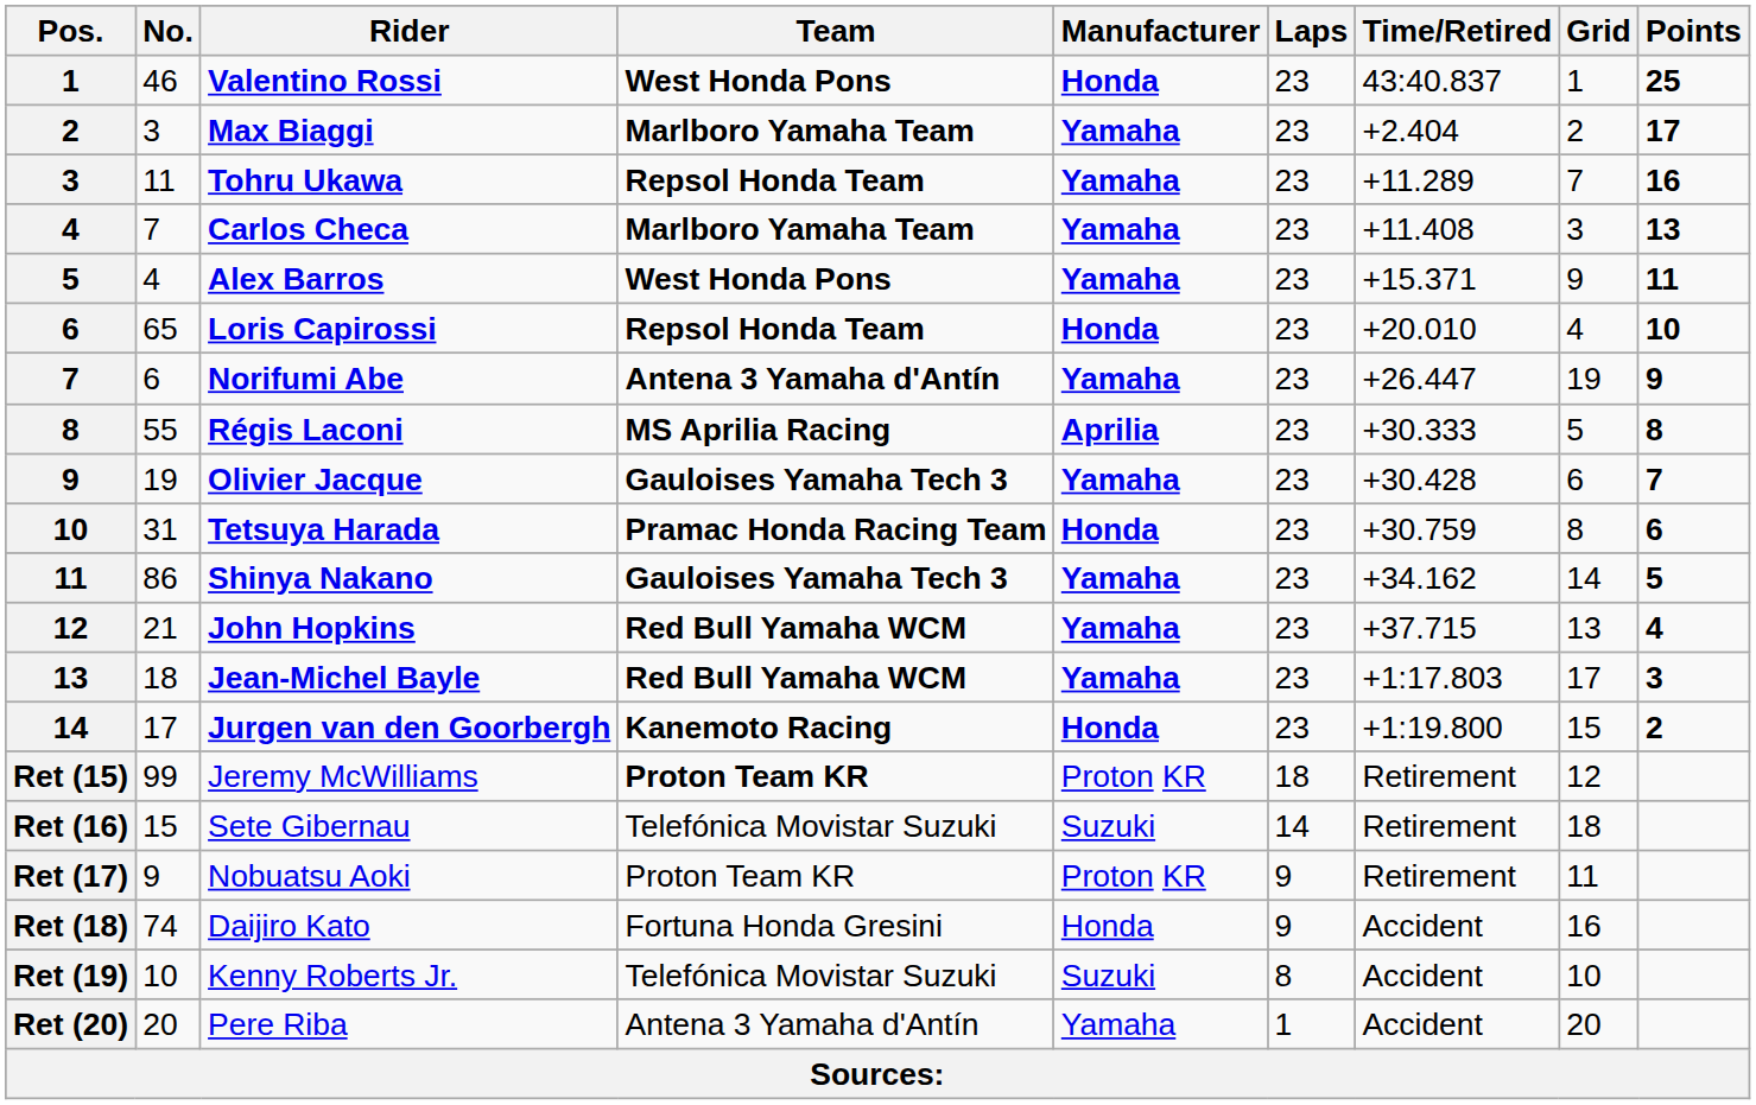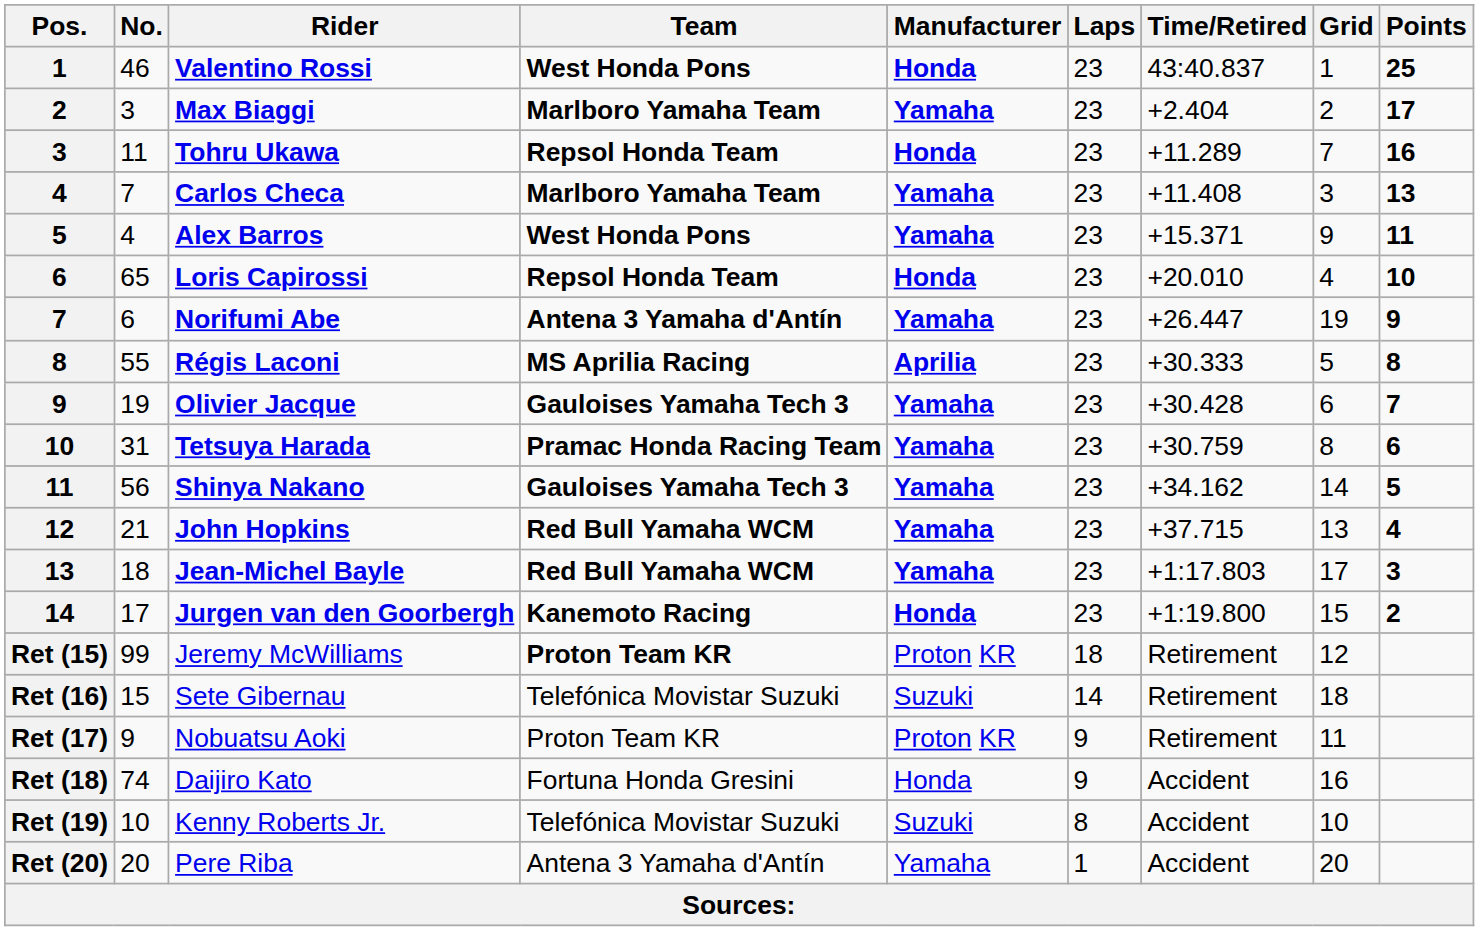 <table class="wikitable" style="font-size: 95%;">
 <tr>
 <th>Pos.</th>
 <th>No.</th>
 <th>Rider</th>
 <th>Team</th>
 <th>Manufacturer</th>
 <th>Laps</th>
 <th>Time/Retired</th>
 <th>Grid</th>
 <th>Points</th>
 </tr>
 <tr>
 <th>1</th>
 <td>46</td>
 <td> <strong><a href='#'>Valentino Rossi</a></strong></td>
 <td><strong>West Honda Pons</strong></td>
 <td><strong><a href='#'>Honda</a></strong></td>
 <td>23</td>
 <td>43:40.837</td>
 <td>1</td>
 <td><strong>25</strong></td>
 </tr>
 <tr>
 <th>2</th>
 <td>3</td>
 <td> <strong><a href='#'>Max Biaggi</a></strong></td>
 <td><strong>Marlboro Yamaha Team</strong></td>
 <td><strong><a href='#'>Yamaha</a></strong></td>
 <td>23</td>
 <td>+2.404</td>
 <td>2</td>
 <td><strong>17</strong></td>
 </tr>
 <tr>
 <th>3</th>
 <td>11</td>
 <td> <strong><a href='#'>Tohru Ukawa</a></strong></td>
 <td><strong>Repsol Honda Team</strong></td>
-<td><strong><a href='#'>Yamaha</a></strong></td>
+<td><strong><a href='#'>Honda</a></strong></td>
 <td>23</td>
 <td>+11.289</td>
 <td>7</td>
 <td><strong>16</strong></td>
 </tr>
 <tr>
 <th>4</th>
 <td>7</td>
 <td> <strong><a href='#'>Carlos Checa</a></strong></td>
 <td><strong>Marlboro Yamaha Team</strong></td>
 <td><strong><a href='#'>Yamaha</a></strong></td>
 <td>23</td>
 <td>+11.408</td>
 <td>3</td>
 <td><strong>13</strong></td>
 </tr>
 <tr>
 <th>5</th>
 <td>4</td>
 <td> <strong><a href='#'>Alex Barros</a></strong></td>
 <td><strong>West Honda Pons</strong></td>
 <td><strong><a href='#'>Yamaha</a></strong></td>
 <td>23</td>
 <td>+15.371</td>
 <td>9</td>
 <td><strong>11</strong></td>
 </tr>
 <tr>
 <th>6</th>
 <td>65</td>
 <td> <strong><a href='#'>Loris Capirossi</a></strong></td>
 <td><strong>Repsol Honda Team</strong></td>
 <td><strong><a href='#'>Honda</a></strong></td>
 <td>23</td>
 <td>+20.010</td>
 <td>4</td>
 <td><strong>10</strong></td>
 </tr>
 <tr>
 <th>7</th>
 <td>6</td>
 <td> <strong><a href='#'>Norifumi Abe</a></strong></td>
 <td><strong>Antena 3 Yamaha d'Antín</strong></td>
 <td><strong><a href='#'>Yamaha</a></strong></td>
 <td>23</td>
 <td>+26.447</td>
 <td>19</td>
 <td><strong>9</strong></td>
 </tr>
 <tr>
 <th>8</th>
 <td>55</td>
 <td> <strong><a href='#'>Régis Laconi</a></strong></td>
 <td><strong>MS Aprilia Racing</strong></td>
 <td><strong><a href='#'>Aprilia</a></strong></td>
 <td>23</td>
 <td>+30.333</td>
 <td>5</td>
 <td><strong>8</strong></td>
 </tr>
 <tr>
 <th>9</th>
 <td>19</td>
 <td> <strong><a href='#'>Olivier Jacque</a></strong></td>
 <td><strong>Gauloises Yamaha Tech 3</strong></td>
 <td><strong><a href='#'>Yamaha</a></strong></td>
 <td>23</td>
 <td>+30.428</td>
 <td>6</td>
 <td><strong>7</strong></td>
 </tr>
 <tr>
 <th>10</th>
 <td>31</td>
 <td> <strong><a href='#'>Tetsuya Harada</a></strong></td>
 <td><strong>Pramac Honda Racing Team</strong></td>
-<td><strong><a href='#'>Honda</a></strong></td>
+<td><strong><a href='#'>Yamaha</a></strong></td>
 <td>23</td>
 <td>+30.759</td>
 <td>8</td>
 <td><strong>6</strong></td>
 </tr>
 <tr>
 <th>11</th>
-<td>86</td>
+<td>56</td>
 <td> <strong><a href='#'>Shinya Nakano</a></strong></td>
 <td><strong>Gauloises Yamaha Tech 3</strong></td>
 <td><strong><a href='#'>Yamaha</a></strong></td>
 <td>23</td>
 <td>+34.162</td>
 <td>14</td>
 <td><strong>5</strong></td>
 </tr>
 <tr>
 <th>12</th>
 <td>21</td>
 <td> <strong><a href='#'>John Hopkins</a></strong></td>
 <td><strong>Red Bull Yamaha WCM</strong></td>
 <td><strong><a href='#'>Yamaha</a></strong></td>
 <td>23</td>
 <td>+37.715</td>
 <td>13</td>
 <td><strong>4</strong></td>
 </tr>
 <tr>
 <th>13</th>
 <td>18</td>
 <td> <strong><a href='#'>Jean-Michel Bayle</a></strong></td>
 <td><strong>Red Bull Yamaha WCM</strong></td>
 <td><strong><a href='#'>Yamaha</a></strong></td>
 <td>23</td>
 <td>+1:17.803</td>
 <td>17</td>
 <td><strong>3</strong></td>
 </tr>
 <tr>
 <th>14</th>
 <td>17</td>
 <td> <strong><a href='#'>Jurgen van den Goorbergh</a></strong></td>
 <td><strong>Kanemoto Racing</strong></td>
 <td><strong><a href='#'>Honda</a></strong></td>
 <td>23</td>
 <td>+1:19.800</td>
 <td>15</td>
 <td><strong>2</strong></td>
 </tr>
 <tr>
 <th>Ret (15)</th>
 <td>99</td>
 <td> <a href='#'>Jeremy McWilliams</a></td>
 <td><strong>Proton Team KR</strong></td>
 <td><a href='#'>Proton</a> <a href='#'>KR</a></td>
 <td>18</td>
 <td>Retirement</td>
 <td>12</td>
 <td></td>
 </tr>
 <tr>
 <th>Ret (16)</th>
 <td>15</td>
 <td> <a href='#'>Sete Gibernau</a></td>
 <td>Telefónica Movistar Suzuki</td>
 <td><a href='#'>Suzuki</a></td>
 <td>14</td>
 <td>Retirement</td>
 <td>18</td>
 <td></td>
 </tr>
 <tr>
 <th>Ret (17)</th>
 <td>9</td>
 <td> <a href='#'>Nobuatsu Aoki</a></td>
 <td>Proton Team KR</td>
 <td><a href='#'>Proton</a> <a href='#'>KR</a></td>
 <td>9</td>
 <td>Retirement</td>
 <td>11</td>
 <td></td>
 </tr>
 <tr>
 <th>Ret (18)</th>
 <td>74</td>
 <td> <a href='#'>Daijiro Kato</a></td>
 <td>Fortuna Honda Gresini</td>
 <td><a href='#'>Honda</a></td>
 <td>9</td>
 <td>Accident</td>
 <td>16</td>
 <td></td>
 </tr>
 <tr>
 <th>Ret (19)</th>
 <td>10</td>
 <td> <a href='#'>Kenny Roberts Jr.</a></td>
 <td>Telefónica Movistar Suzuki</td>
 <td><a href='#'>Suzuki</a></td>
 <td>8</td>
 <td>Accident</td>
 <td>10</td>
 <td></td>
 </tr>
 <tr>
 <th>Ret (20)</th>
 <td>20</td>
 <td> <a href='#'>Pere Riba</a></td>
 <td>Antena 3 Yamaha d'Antín</td>
 <td><a href='#'>Yamaha</a></td>
 <td>1</td>
 <td>Accident</td>
 <td>20</td>
 <td></td>
 </tr>
 <tr>
 <th colspan=9>Sources: </th>
 </tr>
 </table>
